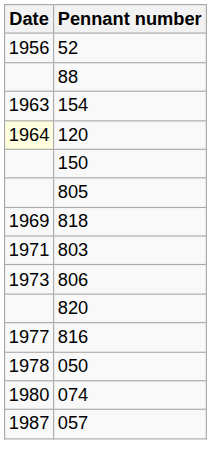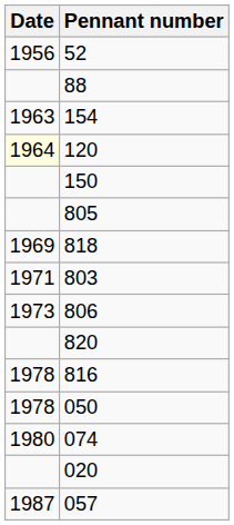 <table class="wikitable">
 <tr>
 <th>Date</th>
 <th>Pennant number</th>
 </tr>
 <tr>
 <td>1956</td>
 <td>52</td>
 </tr>
 <tr>
 <td></td>
 <td>88</td>
 </tr>
 <tr>
 <td>1963</td>
 <td>154</td>
 </tr>
 <tr>
 <td style="background: lightyellow;">1964</td>
 <td>120</td>
 </tr>
 <tr>
 <td></td>
 <td>150</td>
 </tr>
 <tr>
 <td></td>
 <td>805</td>
 </tr>
 <tr>
 <td>1969</td>
 <td>818</td>
 </tr>
 <tr>
 <td>1971</td>
 <td>803</td>
 </tr>
 <tr>
 <td>1973</td>
 <td>806</td>
 </tr>
 <tr>
 <td></td>
 <td>820</td>
 </tr>
 <tr>
-<td>1977</td>
+<td>1978</td>
 <td>816</td>
 </tr>
 <tr>
 <td>1978</td>
 <td>050</td>
 </tr>
 <tr>
 <td>1980</td>
 <td>074</td>
 </tr>
 <tr>
+<td></td>
+<td>020</td>
+</tr>
+<tr>
 <td>1987</td>
 <td>057</td>
 </tr>
 </table>
